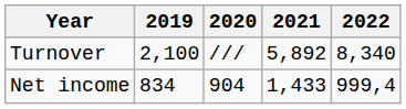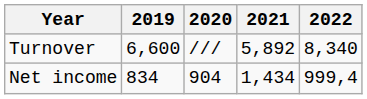 <table class="wikitable">
 <tr>
 <th>Year</th>
 <th>2019</th>
 <th>2020</th>
 <th>2021</th>
 <th>2022</th>
 </tr>
 <tr>
 <td>Turnover</td>
-<td>2,100</td>
+<td>6,600</td>
 <td>///</td>
 <td>5,892</td>
 <td>8,340</td>
 </tr>
 <tr>
 <td>Net income</td>
 <td>834</td>
 <td>904</td>
-<td>1,433</td>
+<td>1,434</td>
 <td>999,4</td>
 </tr>
 </table>
